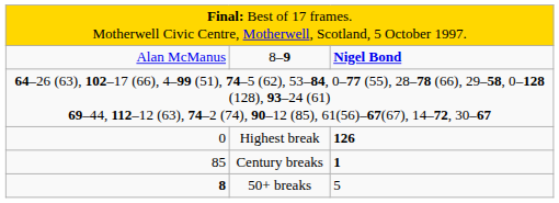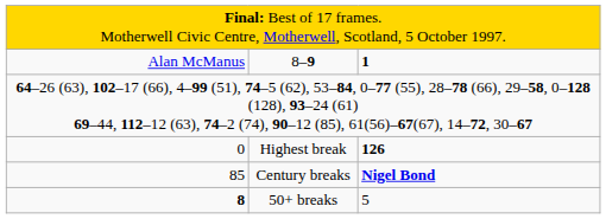 <table class="wikitable" style="font-size: 95%; margin: 1em auto 1em auto;">
 <tr>
 <td colspan="3" align="center" bgcolor="#ffd700"><strong>Final:</strong> Best of 17 frames.<br>Motherwell Civic Centre, <a href='#'>Motherwell</a>, Scotland, 5 October 1997.</td>
 </tr>
 <tr>
 <td width="230" align="right"><a href='#'>Alan McManus</a><br></td>
 <td width="100" align="center">8–<strong>9</strong></td>
-<td width="230"><strong><a href='#'>Nigel Bond</a></strong><br></td>
+<td><strong>1</strong></td>
 </tr>
 <tr>
 <td colspan="3" align="center" style="font-size: 100%"><strong>64</strong>–26 (63),  <strong>102</strong>–17 (66), 4–<strong>99</strong> (51), <strong>74</strong>–5 (62), 53–<strong>84</strong>, 0–<strong>77</strong> (55), 28–<strong>78</strong> (66), 29–<strong>58</strong>, 0–<strong>128</strong> (128), <strong>93</strong>–24 (61)<br>  <strong>69</strong>–44, <strong>112</strong>–12 (63), <strong>74</strong>–2 (74), <strong>90</strong>–12 (85), 61(56)–<strong>67</strong>(67), 14–<strong>72</strong>, 30–<strong>67</strong></td>
 </tr>
 <tr>
 <td align="right">0</td>
 <td align="center">Highest break</td>
 <td><strong>126</strong></td>
 </tr>
 <tr>
 <td align="right">85</td>
 <td align="center">Century breaks</td>
-<td><strong>1</strong></td>
+<td width="230"><strong><a href='#'>Nigel Bond</a></strong><br></td>
 </tr>
 <tr>
 <td align="right"><strong>8</strong></td>
 <td align="center">50+ breaks</td>
 <td>5</td>
 </tr>
 </table>
